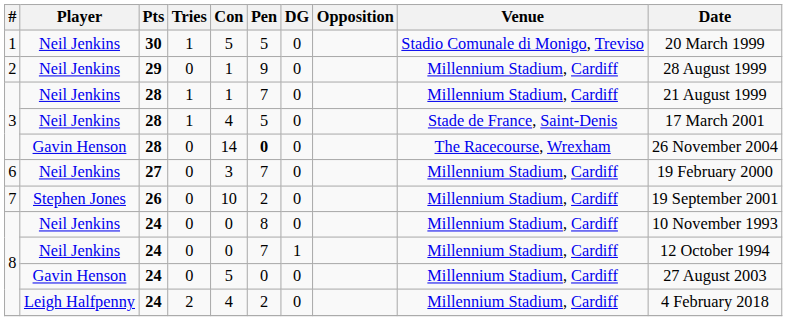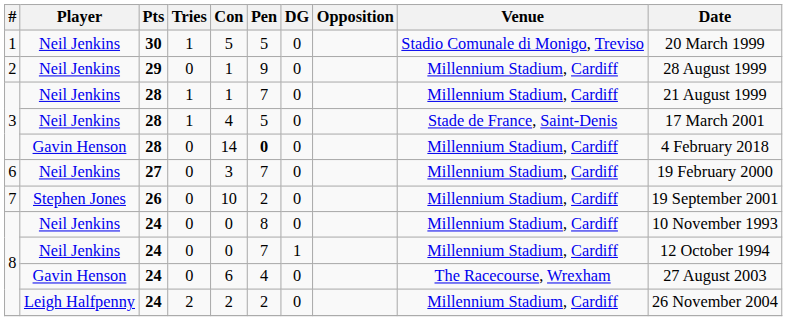 <table class="wikitable sortable" style="text-align:center;">
 <tr>
 <th>#</th>
 <th>Player</th>
 <th>Pts</th>
 <th>Tries</th>
 <th>Con</th>
 <th>Pen</th>
 <th>DG</th>
 <th>Opposition</th>
 <th>Venue</th>
 <th>Date</th>
 </tr>
 <tr>
 <td>1</td>
 <td><a href='#'>Neil Jenkins</a></td>
 <td><strong>30</strong></td>
 <td>1</td>
 <td>5</td>
 <td>5</td>
 <td>0</td>
 <td></td>
 <td><a href='#'>Stadio Comunale di Monigo</a>, <a href='#'>Treviso</a></td>
 <td>20 March 1999</td>
 </tr>
 <tr>
 <td>2</td>
 <td><a href='#'>Neil Jenkins</a></td>
 <td><strong>29</strong></td>
 <td>0</td>
 <td>1</td>
 <td>9</td>
 <td>0</td>
 <td></td>
 <td><a href='#'>Millennium Stadium</a>, <a href='#'>Cardiff</a></td>
 <td>28 August 1999</td>
 </tr>
 <tr>
 <td rowspan="3">3</td>
 <td><a href='#'>Neil Jenkins</a></td>
 <td><strong>28</strong></td>
 <td>1</td>
 <td>1</td>
 <td>7</td>
 <td>0</td>
 <td></td>
 <td><a href='#'>Millennium Stadium</a>, <a href='#'>Cardiff</a></td>
 <td>21 August 1999</td>
 </tr>
 <tr>
 <td><a href='#'>Neil Jenkins</a></td>
 <td><strong>28</strong></td>
 <td>1</td>
 <td>4</td>
 <td>5</td>
 <td>0</td>
 <td></td>
 <td><a href='#'>Stade de France</a>, <a href='#'>Saint-Denis</a></td>
 <td>17 March 2001</td>
 </tr>
 <tr>
 <td><a href='#'>Gavin Henson</a></td>
 <td><strong>28</strong></td>
 <td>0</td>
 <td>14</td>
 <td><strong>0</strong></td>
 <td>0</td>
 <td></td>
-<td><a href='#'>The Racecourse</a>, <a href='#'>Wrexham</a></td>
-<td>26 November 2004</td>
+<td><a href='#'>Millennium Stadium</a>, <a href='#'>Cardiff</a></td>
+<td>4 February 2018</td>
 </tr>
 <tr>
 <td>6</td>
 <td><a href='#'>Neil Jenkins</a></td>
 <td><strong>27</strong></td>
 <td>0</td>
 <td>3</td>
 <td>7</td>
 <td>0</td>
 <td></td>
 <td><a href='#'>Millennium Stadium</a>, <a href='#'>Cardiff</a></td>
 <td>19 February 2000</td>
 </tr>
 <tr>
 <td>7</td>
 <td><a href='#'>Stephen Jones</a></td>
 <td><strong>26</strong></td>
 <td>0</td>
 <td>10</td>
 <td>2</td>
 <td>0</td>
 <td></td>
 <td><a href='#'>Millennium Stadium</a>, <a href='#'>Cardiff</a></td>
 <td>19 September 2001</td>
 </tr>
 <tr>
 <td rowspan="4">8</td>
 <td><a href='#'>Neil Jenkins</a></td>
 <td><strong>24</strong></td>
 <td>0</td>
 <td>0</td>
 <td>8</td>
 <td>0</td>
 <td></td>
 <td><a href='#'>Millennium Stadium</a>, <a href='#'>Cardiff</a></td>
 <td>10 November 1993</td>
 </tr>
 <tr>
 <td><a href='#'>Neil Jenkins</a></td>
 <td><strong>24</strong></td>
 <td>0</td>
 <td>0</td>
 <td>7</td>
 <td>1</td>
 <td></td>
 <td><a href='#'>Millennium Stadium</a>, <a href='#'>Cardiff</a></td>
 <td>12 October 1994</td>
 </tr>
 <tr>
 <td><a href='#'>Gavin Henson</a></td>
 <td><strong>24</strong></td>
 <td>0</td>
-<td>5</td>
-<td>0</td>
+<td>6</td>
+<td>4</td>
 <td>0</td>
 <td></td>
-<td><a href='#'>Millennium Stadium</a>, <a href='#'>Cardiff</a></td>
+<td><a href='#'>The Racecourse</a>, <a href='#'>Wrexham</a></td>
 <td>27 August 2003</td>
 </tr>
 <tr>
 <td><a href='#'>Leigh Halfpenny</a></td>
 <td><strong>24</strong></td>
 <td>2</td>
-<td>4</td>
+<td>2</td>
 <td>2</td>
 <td>0</td>
 <td></td>
 <td><a href='#'>Millennium Stadium</a>, <a href='#'>Cardiff</a></td>
-<td>4 February 2018</td>
+<td>26 November 2004</td>
 </tr>
 <tr>
 </tr>
 </table>
